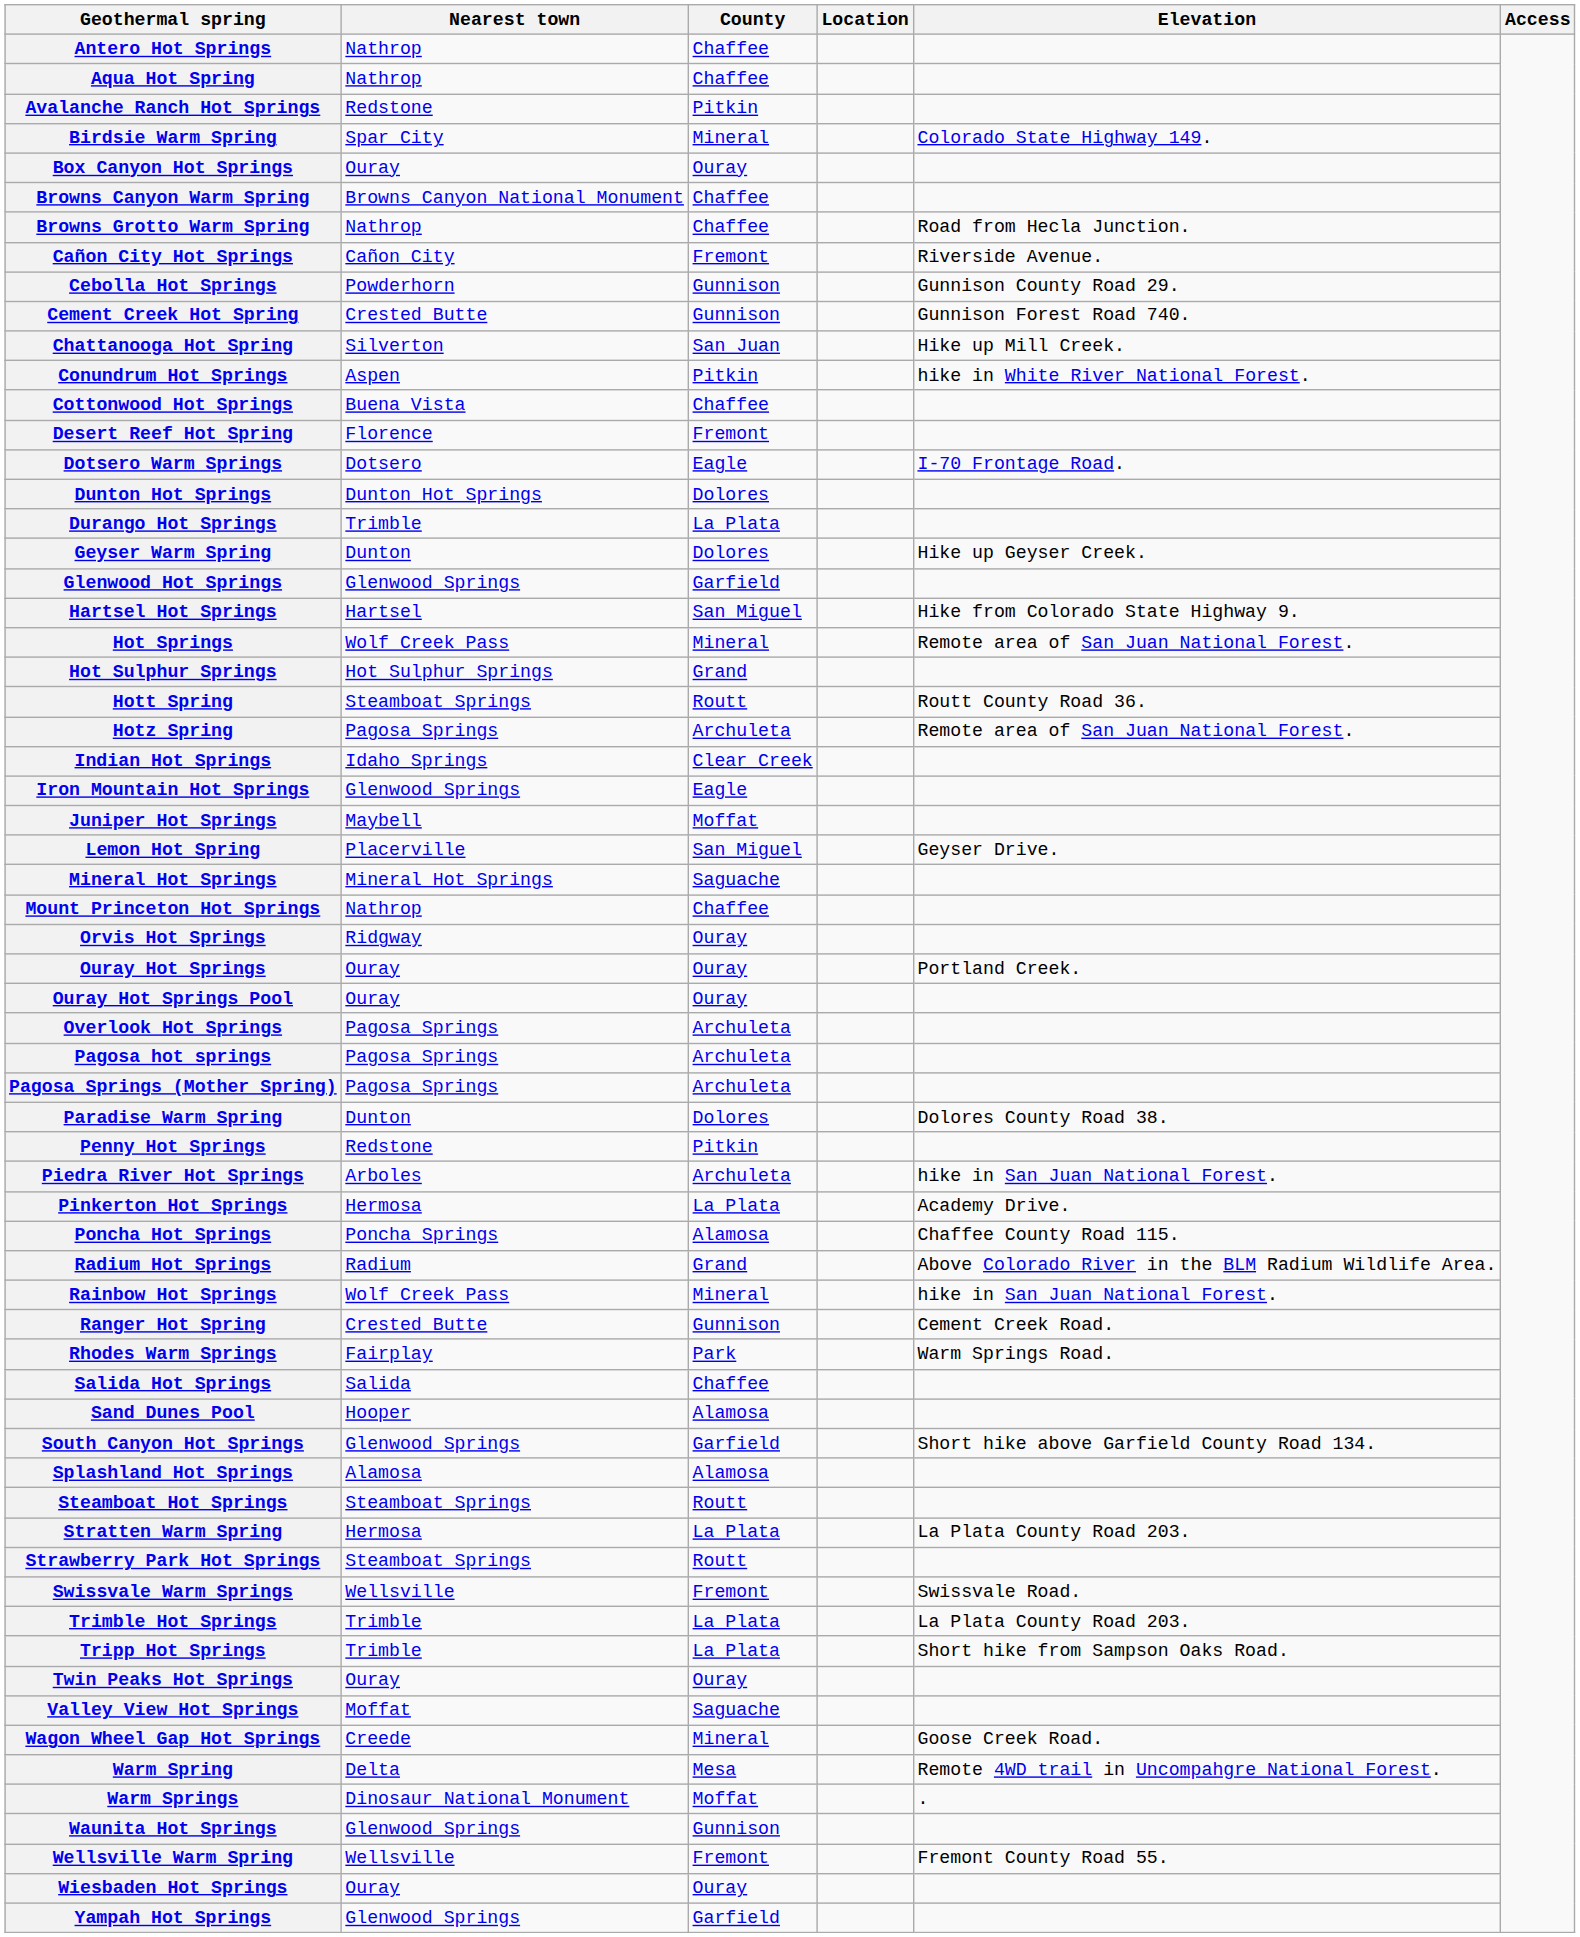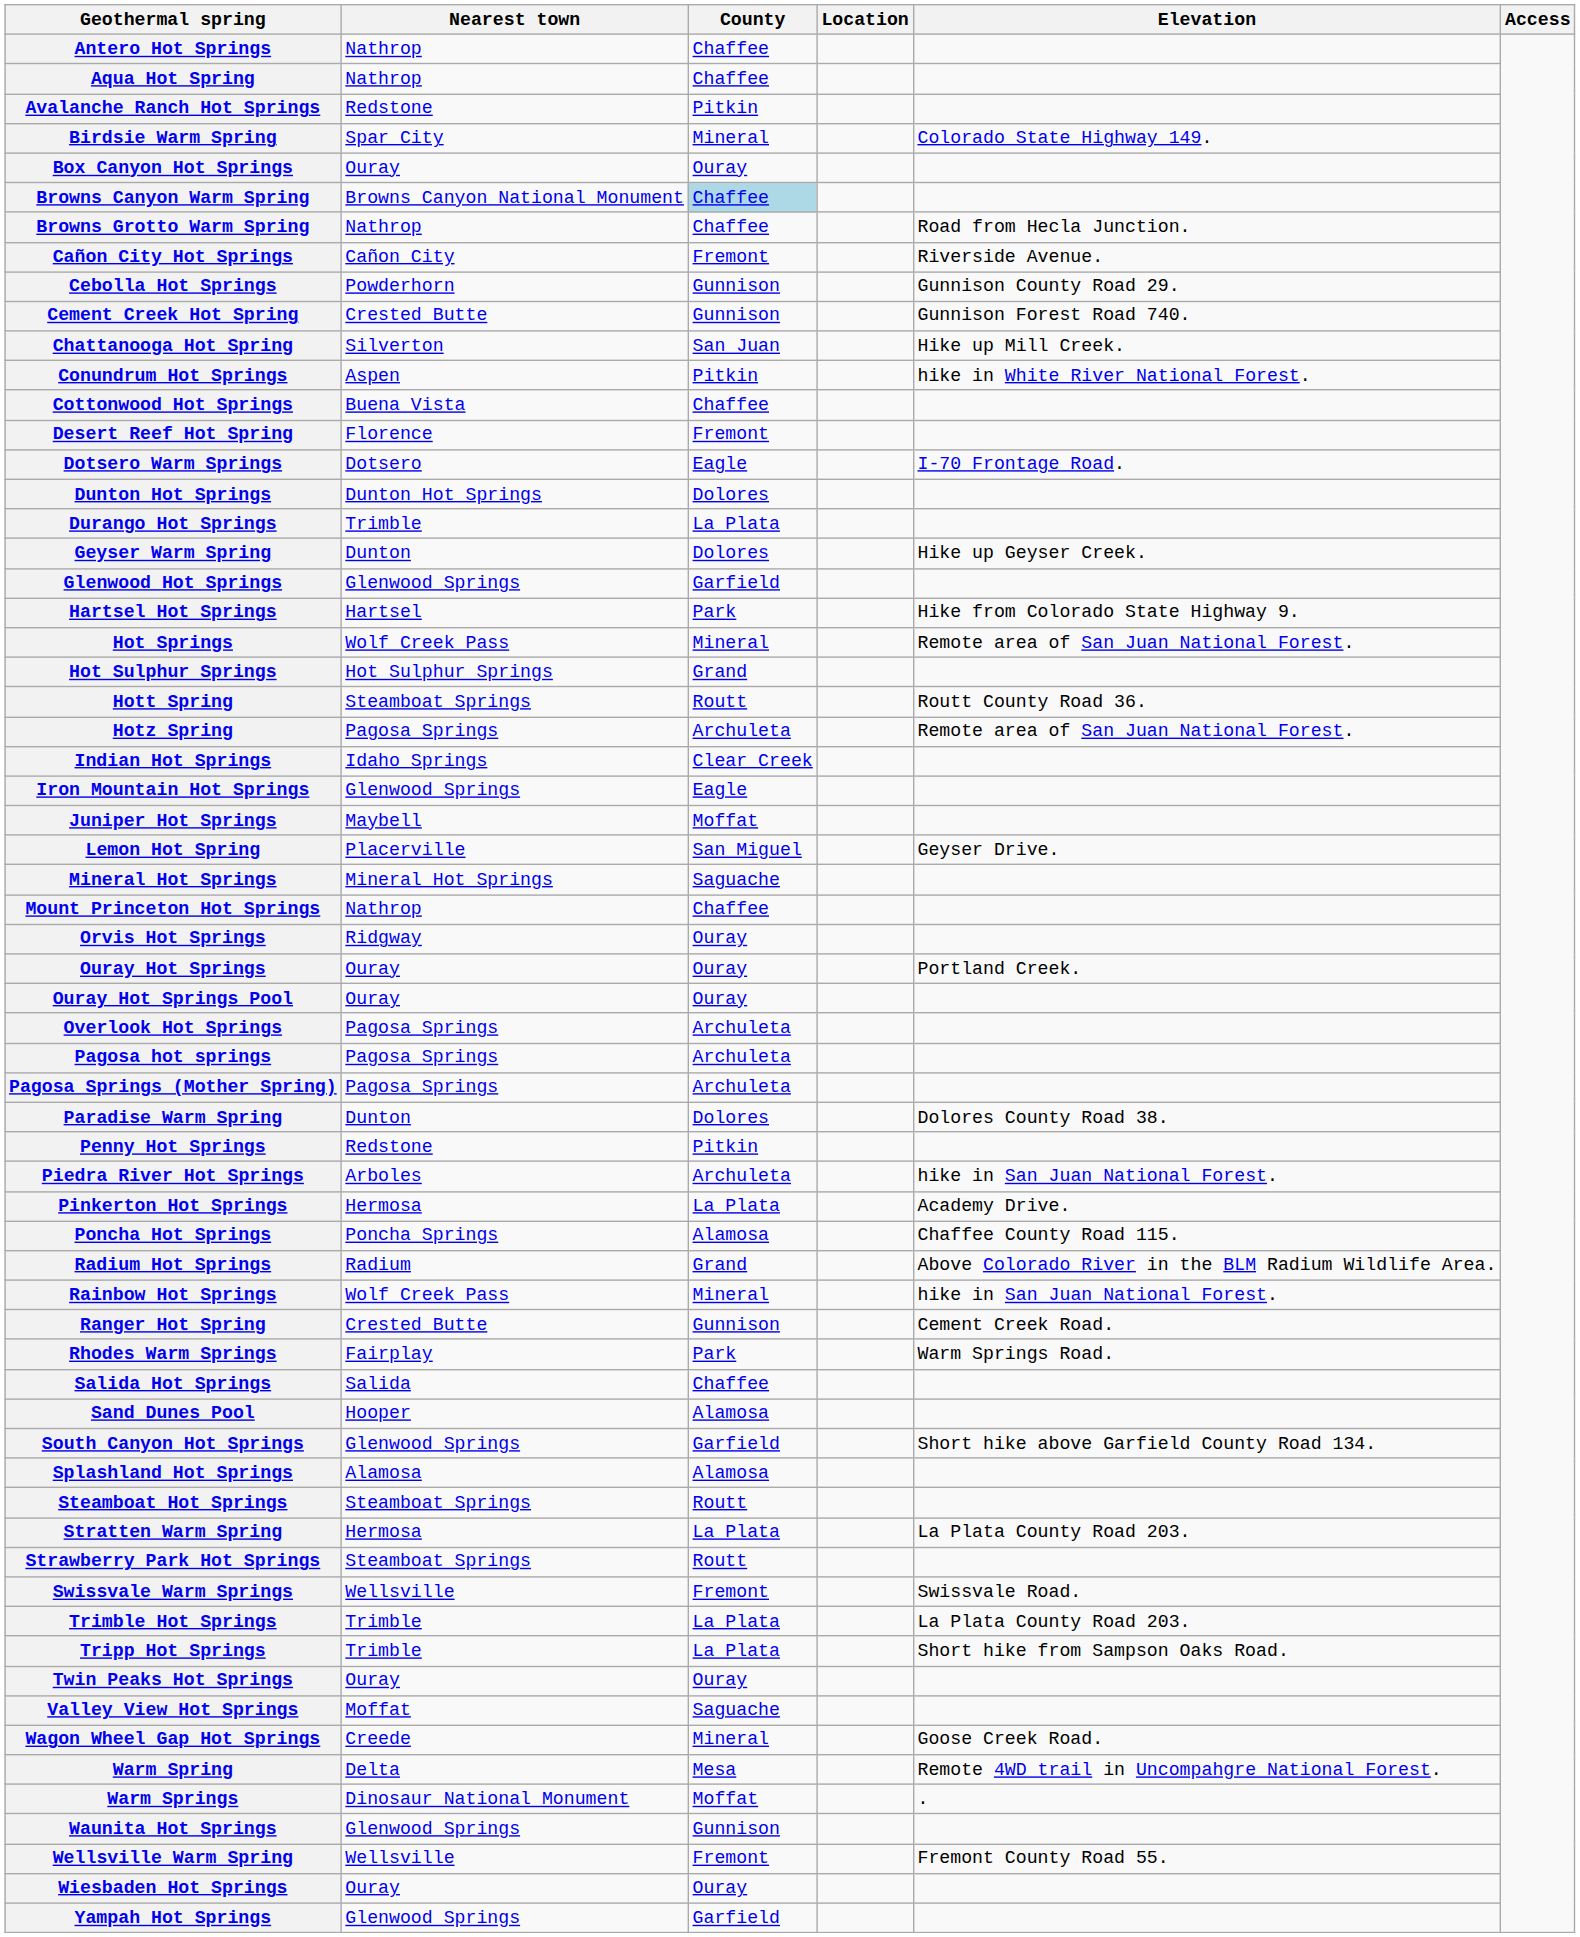 <table class="wikitable sortable plainrowheaders" style="margin:auto;">
 <tr>
 <th scope=col>Geothermal spring</th>
 <th scope=col>Nearest town</th>
 <th scope=col>County</th>
 <th scope=col>Location</th>
 <th scope=col>Elevation</th>
 <th scope=col>Access</th>
 </tr>
 <tr>
 <th scope=row><a href='#'>Antero Hot Springs</a></th>
 <td><a href='#'>Nathrop</a></td>
 <td><a href='#'>Chaffee</a></td>
 <td><br></td>
 <td></td>
 </tr>
 <tr>
 <th scope=row><a href='#'>Aqua Hot Spring</a></th>
 <td><a href='#'>Nathrop</a></td>
 <td><a href='#'>Chaffee</a></td>
 <td><br></td>
 <td></td>
 </tr>
 <tr>
 <th scope=row><a href='#'>Avalanche Ranch Hot Springs</a></th>
 <td><a href='#'>Redstone</a></td>
 <td><a href='#'>Pitkin</a></td>
 <td><br></td>
 <td></td>
 </tr>
 <tr>
 <th scope=row><a href='#'>Birdsie Warm Spring</a></th>
 <td><a href='#'>Spar City</a></td>
 <td><a href='#'>Mineral</a></td>
 <td><br></td>
 <td><a href='#'>Colorado State Highway 149</a>.</td>
 </tr>
 <tr>
 <th scope=row><a href='#'>Box Canyon Hot Springs</a></th>
 <td><a href='#'>Ouray</a></td>
 <td><a href='#'>Ouray</a></td>
 <td><br></td>
 <td></td>
 </tr>
 <tr>
 <th scope=row><a href='#'>Browns Canyon Warm Spring</a></th>
 <td><a href='#'>Browns Canyon National Monument</a></td>
-<td><a href='#'>Chaffee</a></td>
+<td style="background: lightblue;"><a href='#'>Chaffee</a></td>
 <td><br></td>
 <td></td>
 </tr>
 <tr>
 <th scope=row><a href='#'>Browns Grotto Warm Spring</a></th>
 <td><a href='#'>Nathrop</a></td>
 <td><a href='#'>Chaffee</a></td>
 <td><br></td>
 <td>Road from Hecla Junction.</td>
 </tr>
 <tr>
 <th scope=row><a href='#'>Cañon City Hot Springs</a></th>
 <td><a href='#'>Cañon City</a></td>
 <td><a href='#'>Fremont</a></td>
 <td><br></td>
 <td>Riverside Avenue.</td>
 </tr>
 <tr>
 <th scope=row><a href='#'>Cebolla Hot Springs</a></th>
 <td><a href='#'>Powderhorn</a></td>
 <td><a href='#'>Gunnison</a></td>
 <td><br></td>
 <td>Gunnison County Road 29.</td>
 </tr>
 <tr>
 <th scope=row><a href='#'>Cement Creek Hot Spring</a></th>
 <td><a href='#'>Crested Butte</a></td>
 <td><a href='#'>Gunnison</a></td>
 <td><br></td>
 <td>Gunnison Forest Road 740.</td>
 </tr>
 <tr>
 <th scope=row><a href='#'>Chattanooga Hot Spring</a></th>
 <td><a href='#'>Silverton</a></td>
 <td><a href='#'>San Juan</a></td>
 <td><br></td>
 <td>Hike up Mill Creek.</td>
 </tr>
 <tr>
 <th scope=row><a href='#'>Conundrum Hot Springs</a></th>
 <td><a href='#'>Aspen</a></td>
 <td><a href='#'>Pitkin</a></td>
 <td><br></td>
 <td> hike in <a href='#'>White River National Forest</a>.</td>
 </tr>
 <tr>
 <th scope=row><a href='#'>Cottonwood Hot Springs</a></th>
 <td><a href='#'>Buena Vista</a></td>
 <td><a href='#'>Chaffee</a></td>
 <td><br></td>
 <td></td>
 </tr>
 <tr>
 <th scope=row><a href='#'>Desert Reef Hot Spring</a></th>
 <td><a href='#'>Florence</a></td>
 <td><a href='#'>Fremont</a></td>
 <td><br></td>
 <td></td>
 </tr>
 <tr>
 <th scope=row><a href='#'>Dotsero Warm Springs</a></th>
 <td><a href='#'>Dotsero</a></td>
 <td><a href='#'>Eagle</a></td>
 <td><br></td>
 <td><a href='#'>I-70 Frontage Road</a>.</td>
 </tr>
 <tr>
 <th scope=row><a href='#'>Dunton Hot Springs</a></th>
 <td><a href='#'>Dunton Hot Springs</a></td>
 <td><a href='#'>Dolores</a></td>
 <td><br></td>
 <td></td>
 </tr>
 <tr>
 <th scope=row><a href='#'>Durango Hot Springs</a></th>
 <td><a href='#'>Trimble</a></td>
 <td><a href='#'>La Plata</a></td>
 <td><br></td>
 <td></td>
 </tr>
 <tr>
 <th scope=row><a href='#'>Geyser Warm Spring</a></th>
 <td><a href='#'>Dunton</a></td>
 <td><a href='#'>Dolores</a></td>
 <td><br></td>
 <td>Hike up Geyser Creek.</td>
 </tr>
 <tr>
 <th scope=row><a href='#'>Glenwood Hot Springs</a></th>
 <td><a href='#'>Glenwood Springs</a></td>
 <td><a href='#'>Garfield</a></td>
 <td><br></td>
 <td></td>
 </tr>
 <tr>
 <th scope=row><a href='#'>Hartsel Hot Springs</a></th>
 <td><a href='#'>Hartsel</a></td>
-<td><a href='#'>San Miguel</a></td>
+<td><a href='#'>Park</a></td>
 <td><br></td>
 <td>Hike from Colorado State Highway 9.</td>
 </tr>
 <tr>
 <th scope=row><a href='#'>Hot Springs</a></th>
 <td><a href='#'>Wolf Creek Pass</a></td>
 <td><a href='#'>Mineral</a></td>
 <td><br></td>
 <td>Remote area of <a href='#'>San Juan National Forest</a>.</td>
 </tr>
 <tr>
 <th scope=row><a href='#'>Hot Sulphur Springs</a></th>
 <td><a href='#'>Hot Sulphur Springs</a></td>
 <td><a href='#'>Grand</a></td>
 <td><br></td>
 <td></td>
 </tr>
 <tr>
 <th scope=row><a href='#'>Hott Spring</a></th>
 <td><a href='#'>Steamboat Springs</a></td>
 <td><a href='#'>Routt</a></td>
 <td><br></td>
 <td>Routt County Road 36.</td>
 </tr>
 <tr>
 <th scope=row><a href='#'>Hotz Spring</a></th>
 <td><a href='#'>Pagosa Springs</a></td>
 <td><a href='#'>Archuleta</a></td>
 <td><br></td>
 <td>Remote area of <a href='#'>San Juan National Forest</a>.</td>
 </tr>
 <tr>
 <th scope=row><a href='#'>Indian Hot Springs</a></th>
 <td><a href='#'>Idaho Springs</a></td>
 <td><a href='#'>Clear Creek</a></td>
 <td><br></td>
 <td></td>
 </tr>
 <tr>
 <th scope=row><a href='#'>Iron Mountain Hot Springs</a></th>
 <td><a href='#'>Glenwood Springs</a></td>
 <td><a href='#'>Eagle</a></td>
 <td><br></td>
 <td></td>
 </tr>
 <tr>
 <th scope=row><a href='#'>Juniper Hot Springs</a></th>
 <td><a href='#'>Maybell</a></td>
 <td><a href='#'>Moffat</a></td>
 <td><br></td>
 <td></td>
 </tr>
 <tr>
 <th scope=row><a href='#'>Lemon Hot Spring</a></th>
 <td><a href='#'>Placerville</a></td>
 <td><a href='#'>San Miguel</a></td>
 <td><br></td>
 <td>Geyser Drive.</td>
 </tr>
 <tr>
 <th scope=row><a href='#'>Mineral Hot Springs</a></th>
 <td><a href='#'>Mineral Hot Springs</a></td>
 <td><a href='#'>Saguache</a></td>
 <td><br></td>
 <td></td>
 </tr>
 <tr>
 <th scope=row><a href='#'>Mount Princeton Hot Springs</a></th>
 <td><a href='#'>Nathrop</a></td>
 <td><a href='#'>Chaffee</a></td>
 <td><br></td>
 <td></td>
 </tr>
 <tr>
 <th scope=row><a href='#'>Orvis Hot Springs</a></th>
 <td><a href='#'>Ridgway</a></td>
 <td><a href='#'>Ouray</a></td>
 <td><br></td>
 <td></td>
 </tr>
 <tr>
 <th scope=row><a href='#'>Ouray Hot Springs</a></th>
 <td><a href='#'>Ouray</a></td>
 <td><a href='#'>Ouray</a></td>
 <td><br></td>
 <td>Portland Creek.</td>
 </tr>
 <tr>
 <th scope=row><a href='#'>Ouray Hot Springs Pool</a></th>
 <td><a href='#'>Ouray</a></td>
 <td><a href='#'>Ouray</a></td>
 <td><br></td>
 <td></td>
 </tr>
 <tr>
 <th scope=row><a href='#'>Overlook Hot Springs</a></th>
 <td><a href='#'>Pagosa Springs</a></td>
 <td><a href='#'>Archuleta</a></td>
 <td><br></td>
 <td></td>
 </tr>
 <tr>
 <th scope=row><a href='#'>Pagosa hot springs</a></th>
 <td><a href='#'>Pagosa Springs</a></td>
 <td><a href='#'>Archuleta</a></td>
 <td><br></td>
 <td></td>
 </tr>
 <tr>
 <th scope=row><a href='#'>Pagosa Springs (Mother Spring)</a></th>
 <td><a href='#'>Pagosa Springs</a></td>
 <td><a href='#'>Archuleta</a></td>
 <td><br></td>
 <td></td>
 </tr>
 <tr>
 <th scope=row><a href='#'>Paradise Warm Spring</a></th>
 <td><a href='#'>Dunton</a></td>
 <td><a href='#'>Dolores</a></td>
 <td><br></td>
 <td>Dolores County Road 38.</td>
 </tr>
 <tr>
 <th scope=row><a href='#'>Penny Hot Springs</a></th>
 <td><a href='#'>Redstone</a></td>
 <td><a href='#'>Pitkin</a></td>
 <td><br></td>
 <td></td>
 </tr>
 <tr>
 <th scope=row><a href='#'>Piedra River Hot Springs</a></th>
 <td><a href='#'>Arboles</a></td>
 <td><a href='#'>Archuleta</a></td>
 <td><br></td>
 <td> hike in <a href='#'>San Juan National Forest</a>.</td>
 </tr>
 <tr>
 <th scope=row><a href='#'>Pinkerton Hot Springs</a></th>
 <td><a href='#'>Hermosa</a></td>
 <td><a href='#'>La Plata</a></td>
 <td><br></td>
 <td>Academy Drive.</td>
 </tr>
 <tr>
 <th scope=row><a href='#'>Poncha Hot Springs</a></th>
 <td><a href='#'>Poncha Springs</a></td>
 <td><a href='#'>Alamosa</a></td>
 <td><br></td>
 <td>Chaffee County Road 115.</td>
 </tr>
 <tr>
 <th scope=row><a href='#'>Radium Hot Springs</a></th>
 <td><a href='#'>Radium</a></td>
 <td><a href='#'>Grand</a></td>
 <td><br></td>
 <td>Above <a href='#'>Colorado River</a> in the <a href='#'>BLM</a> Radium Wildlife Area.</td>
 </tr>
 <tr>
 <th scope=row><a href='#'>Rainbow Hot Springs</a></th>
 <td><a href='#'>Wolf Creek Pass</a></td>
 <td><a href='#'>Mineral</a></td>
 <td><br></td>
 <td> hike in <a href='#'>San Juan National Forest</a>.</td>
 </tr>
 <tr>
 <th scope=row><a href='#'>Ranger Hot Spring</a></th>
 <td><a href='#'>Crested Butte</a></td>
 <td><a href='#'>Gunnison</a></td>
 <td><br></td>
 <td>Cement Creek Road.</td>
 </tr>
 <tr>
 <th scope=row><a href='#'>Rhodes Warm Springs</a></th>
 <td><a href='#'>Fairplay</a></td>
 <td><a href='#'>Park</a></td>
 <td><br></td>
 <td>Warm Springs Road.</td>
 </tr>
 <tr>
 <th scope=row><a href='#'>Salida Hot Springs</a></th>
 <td><a href='#'>Salida</a></td>
 <td><a href='#'>Chaffee</a></td>
 <td><br></td>
 <td></td>
 </tr>
 <tr>
 <th scope=row><a href='#'>Sand Dunes Pool</a></th>
 <td><a href='#'>Hooper</a></td>
 <td><a href='#'>Alamosa</a></td>
 <td><br></td>
 <td></td>
 </tr>
 <tr>
 <th scope=row><a href='#'>South Canyon Hot Springs</a></th>
 <td><a href='#'>Glenwood Springs</a></td>
 <td><a href='#'>Garfield</a></td>
 <td><br></td>
 <td>Short hike above Garfield County Road 134.</td>
 </tr>
 <tr>
 <th scope=row><a href='#'>Splashland Hot Springs</a></th>
 <td><a href='#'>Alamosa</a></td>
 <td><a href='#'>Alamosa</a></td>
 <td><br></td>
 <td></td>
 </tr>
 <tr>
 <th scope=row><a href='#'>Steamboat Hot Springs</a></th>
 <td><a href='#'>Steamboat Springs</a></td>
 <td><a href='#'>Routt</a></td>
 <td><br></td>
 <td></td>
 </tr>
 <tr>
 <th scope=row><a href='#'>Stratten Warm Spring</a></th>
 <td><a href='#'>Hermosa</a></td>
 <td><a href='#'>La Plata</a></td>
 <td><br></td>
 <td>La Plata County Road 203.</td>
 </tr>
 <tr>
 <th scope=row><a href='#'>Strawberry Park Hot Springs</a></th>
 <td><a href='#'>Steamboat Springs</a></td>
 <td><a href='#'>Routt</a></td>
 <td><br></td>
 <td></td>
 </tr>
 <tr>
 <th scope=row><a href='#'>Swissvale Warm Springs</a></th>
 <td><a href='#'>Wellsville</a></td>
 <td><a href='#'>Fremont</a></td>
 <td><br></td>
 <td>Swissvale  Road.</td>
 </tr>
 <tr>
 <th scope=row><a href='#'>Trimble Hot Springs</a></th>
 <td><a href='#'>Trimble</a></td>
 <td><a href='#'>La Plata</a></td>
 <td><br></td>
 <td>La Plata County Road 203.</td>
 </tr>
 <tr>
 <th scope=row><a href='#'>Tripp Hot Springs</a></th>
 <td><a href='#'>Trimble</a></td>
 <td><a href='#'>La Plata</a></td>
 <td><br></td>
 <td>Short hike from Sampson Oaks Road.</td>
 </tr>
 <tr>
 <th scope=row><a href='#'>Twin Peaks Hot Springs</a></th>
 <td><a href='#'>Ouray</a></td>
 <td><a href='#'>Ouray</a></td>
 <td><br></td>
 <td></td>
 </tr>
 <tr>
 <th scope=row><a href='#'>Valley View Hot Springs</a></th>
 <td><a href='#'>Moffat</a></td>
 <td><a href='#'>Saguache</a></td>
 <td><br></td>
 <td></td>
 </tr>
 <tr>
 <th scope=row><a href='#'>Wagon Wheel Gap Hot Springs</a></th>
 <td><a href='#'>Creede</a></td>
 <td><a href='#'>Mineral</a></td>
 <td><br></td>
 <td>Goose Creek Road.</td>
 </tr>
 <tr>
 <th scope=row><a href='#'>Warm Spring</a></th>
 <td><a href='#'>Delta</a></td>
 <td><a href='#'>Mesa</a></td>
 <td><br></td>
 <td>Remote <a href='#'>4WD trail</a> in <a href='#'>Uncompahgre National Forest</a>.</td>
 </tr>
 <tr>
 <th scope=row><a href='#'>Warm Springs</a></th>
 <td><a href='#'>Dinosaur National Monument</a></td>
 <td><a href='#'>Moffat</a></td>
 <td><br></td>
 <td>.</td>
 </tr>
 <tr>
 <th scope=row><a href='#'>Waunita Hot Springs</a></th>
 <td><a href='#'>Glenwood Springs</a></td>
 <td><a href='#'>Gunnison</a></td>
 <td><br></td>
 <td></td>
 </tr>
 <tr>
 <th scope=row><a href='#'>Wellsville Warm Spring</a></th>
 <td><a href='#'>Wellsville</a></td>
 <td><a href='#'>Fremont</a></td>
 <td><br></td>
 <td>Fremont County Road 55.</td>
 </tr>
 <tr>
 <th scope=row><a href='#'>Wiesbaden Hot Springs</a></th>
 <td><a href='#'>Ouray</a></td>
 <td><a href='#'>Ouray</a></td>
 <td><br></td>
 <td></td>
 </tr>
 <tr>
 <th scope=row><a href='#'>Yampah Hot Springs</a></th>
 <td><a href='#'>Glenwood Springs</a></td>
 <td><a href='#'>Garfield</a></td>
 <td><br></td>
 <td></td>
 </tr>
 </table>
